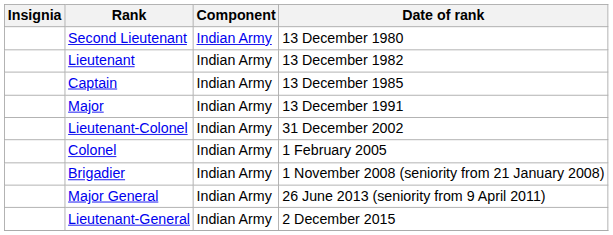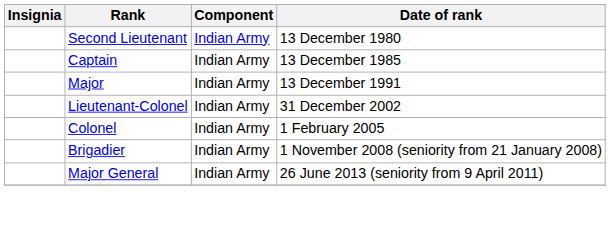 <table class="wikitable" style="background:white">
 <tr>
 <th>Insignia</th>
 <th>Rank</th>
 <th>Component</th>
 <th>Date of rank</th>
 </tr>
 <tr>
 <td align="center"></td>
 <td><a href='#'>Second Lieutenant</a></td>
 <td><a href='#'>Indian Army</a></td>
 <td>13 December 1980</td>
-</tr>
-<tr>
-<td align="center"></td>
-<td><a href='#'>Lieutenant</a></td>
-<td>Indian Army</td>
-<td>13 December 1982</td>
 </tr>
 <tr>
 <td align="center"></td>
 <td><a href='#'>Captain</a></td>
 <td>Indian Army</td>
 <td>13 December 1985</td>
 </tr>
 <tr>
 <td align="center"></td>
 <td><a href='#'>Major</a></td>
 <td>Indian Army</td>
 <td>13 December 1991</td>
 </tr>
 <tr>
 <td align="center"></td>
 <td><a href='#'>Lieutenant-Colonel</a></td>
 <td>Indian Army</td>
 <td>31 December 2002</td>
 </tr>
 <tr>
 <td align="center"></td>
 <td><a href='#'>Colonel</a></td>
 <td>Indian Army</td>
 <td>1 February 2005</td>
 </tr>
 <tr>
 <td align="center"></td>
 <td><a href='#'>Brigadier</a></td>
 <td>Indian Army</td>
 <td>1 November 2008 (seniority from 21 January 2008)</td>
 </tr>
 <tr>
 <td align="center"></td>
 <td><a href='#'>Major General</a></td>
 <td>Indian Army</td>
 <td>26 June 2013 (seniority from 9 April 2011)</td>
 </tr>
 <tr>
-<td align="center"></td>
-<td><a href='#'>Lieutenant-General</a></td>
-<td>Indian Army</td>
-<td>2 December 2015</td>
-</tr>
-<tr>
 </tr>
 </table>
